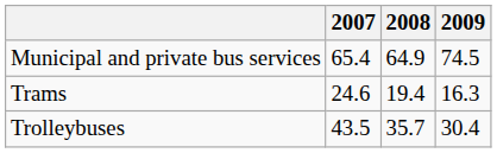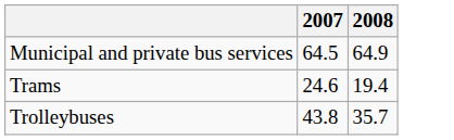 <table class="wikitable">
 <tr>
 <th></th>
 <th>2007</th>
 <th>2008</th>
-<th>2009</th>
 </tr>
 <tr>
 <td>Municipal and private bus services</td>
-<td>65.4</td>
+<td>64.5</td>
 <td>64.9</td>
-<td>74.5</td>
 </tr>
 <tr>
 <td>Trams</td>
 <td>24.6</td>
 <td>19.4</td>
-<td>16.3</td>
 </tr>
 <tr>
 <td>Trolleybuses</td>
-<td>43.5</td>
+<td>43.8</td>
 <td>35.7</td>
-<td>30.4</td>
 </tr>
 </table>
